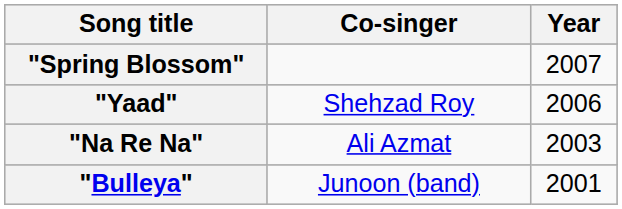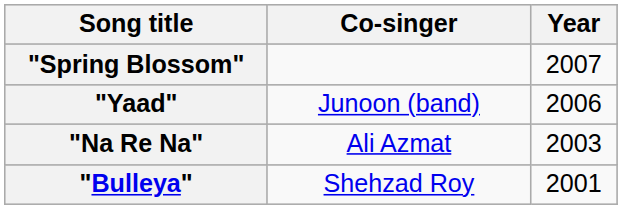 <table class="wikitable plainrowheaders" style="text-align:center;" border="1">
 <tr>
 <th scope="col" style="width:10em;">Song title</th>
 <th scope="col" style="width:10em;">Co-singer</th>
 <th scope="col" style="width:3em;">Year</th>
 </tr>
 <tr>
 <th scope="row">"Spring Blossom"</th>
 <td></td>
 <td>2007</td>
 </tr>
 <tr>
 <th scope="row">"Yaad"</th>
-<td><a href='#'>Shehzad Roy</a></td>
+<td><a href='#'>Junoon (band)</a></td>
 <td>2006</td>
 </tr>
 <tr>
 <th scope="row">"Na Re Na"</th>
 <td><a href='#'>Ali Azmat</a></td>
 <td>2003</td>
 </tr>
 <tr>
 <th scope="row">"<a href='#'>Bulleya</a>"</th>
-<td><a href='#'>Junoon (band)</a></td>
+<td><a href='#'>Shehzad Roy</a></td>
 <td>2001</td>
 </tr>
 </table>
